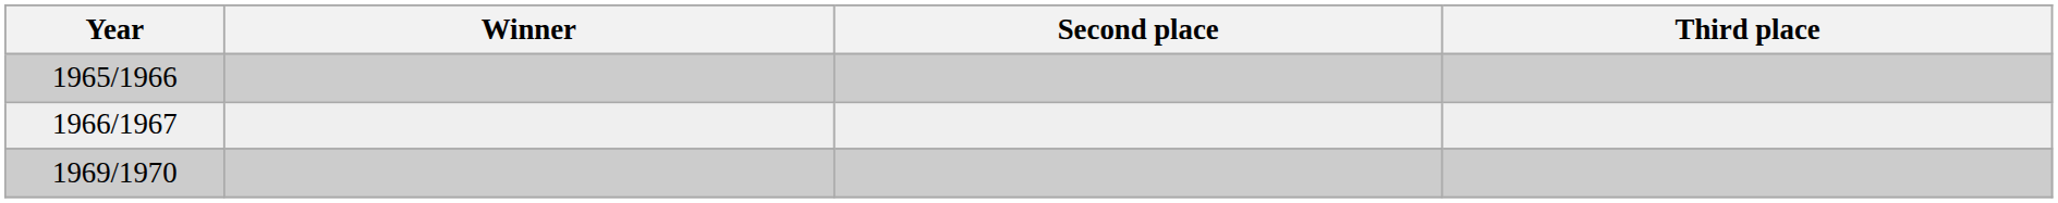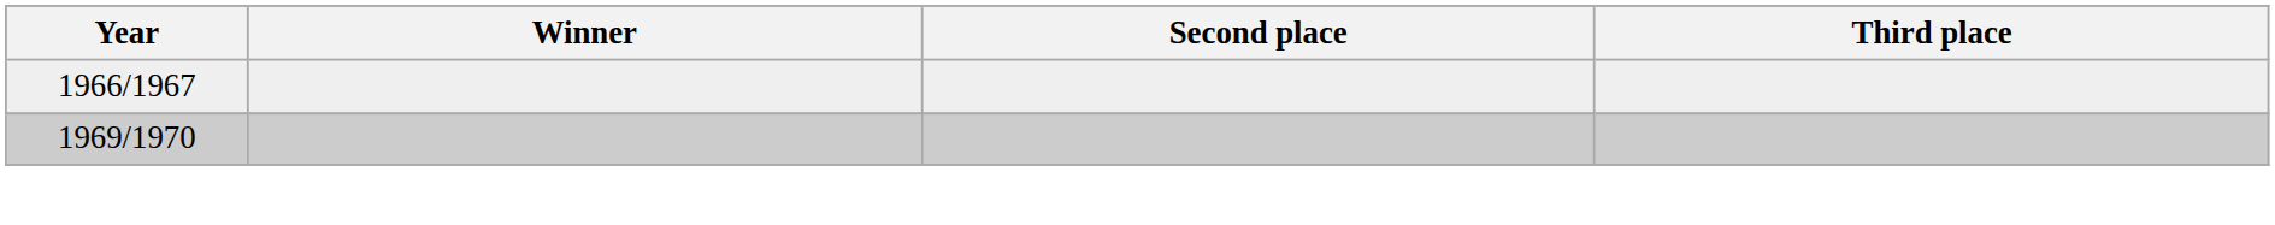 <table class="wikitable" style="font-size:90%; width: 80%; text-align: center;">
 <tr>
 <th width=6%>Year</th>
 <th width=18%>Winner</th>
 <th width=18%>Second place</th>
 <th width=18%>Third place</th>
-</tr>
-<tr style="background:#ccc;">
-<td>1965/1966</td>
-<td></td>
-<td></td>
-<td></td>
 </tr>
 <tr style="background: #efefef;">
 <td>1966/1967</td>
 <td></td>
 <td></td>
 <td></td>
 </tr>
 <tr style="background:#ccc;">
 <td>1969/1970</td>
 <td></td>
 <td></td>
 <td></td>
 </tr>
 </table>
